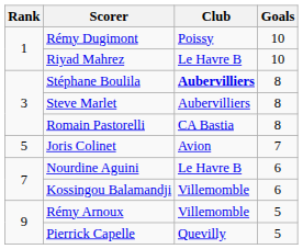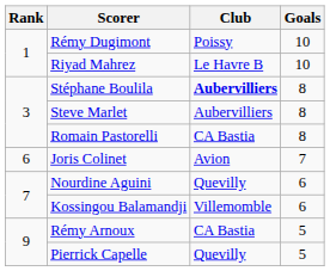 <table class="wikitable" style="float:left; margin-right:1em">
 <tr>
 <th>Rank</th>
 <th>Scorer</th>
 <th>Club</th>
 <th>Goals</th>
 </tr>
 <tr>
 <td rowspan="2" align="center">1</td>
 <td> <a href='#'>Rémy Dugimont</a></td>
 <td><a href='#'>Poissy</a></td>
 <td align="center">10</td>
 </tr>
 <tr>
 <td> <a href='#'>Riyad Mahrez</a></td>
 <td><a href='#'>Le Havre B</a></td>
 <td align="center">10</td>
 </tr>
 <tr>
 <td rowspan="3" align="center">3</td>
 <td> <a href='#'>Stéphane Boulila</a></td>
 <td><strong><a href='#'>Aubervilliers</a></strong></td>
 <td align="center">8</td>
 </tr>
 <tr>
 <td> <a href='#'>Steve Marlet</a></td>
 <td><a href='#'>Aubervilliers</a></td>
 <td align="center">8</td>
 </tr>
 <tr>
 <td> <a href='#'>Romain Pastorelli</a></td>
 <td><a href='#'>CA Bastia</a></td>
 <td align="center">8</td>
 </tr>
 <tr>
-<td rowspan="1" align="center">5</td>
+<td rowspan="1" align="center">6</td>
 <td> <a href='#'>Joris Colinet</a></td>
 <td><a href='#'>Avion</a></td>
 <td align="center">7</td>
 </tr>
 <tr>
 <td rowspan="2" align="center">7</td>
 <td> <a href='#'>Nourdine Aguini</a></td>
-<td><a href='#'>Le Havre B</a></td>
+<td><a href='#'>Quevilly</a></td>
 <td align="center">6</td>
 </tr>
 <tr>
 <td> <a href='#'>Kossingou Balamandji</a></td>
 <td><a href='#'>Villemomble</a></td>
 <td align="center">6</td>
 </tr>
 <tr>
 <td rowspan="2" align="center">9</td>
 <td> <a href='#'>Rémy Arnoux</a></td>
-<td><a href='#'>Villemomble</a></td>
+<td><a href='#'>CA Bastia</a></td>
 <td align="center">5</td>
 </tr>
 <tr>
 <td> <a href='#'>Pierrick Capelle</a></td>
 <td><a href='#'>Quevilly</a></td>
 <td align="center">5</td>
 </tr>
 </table>
